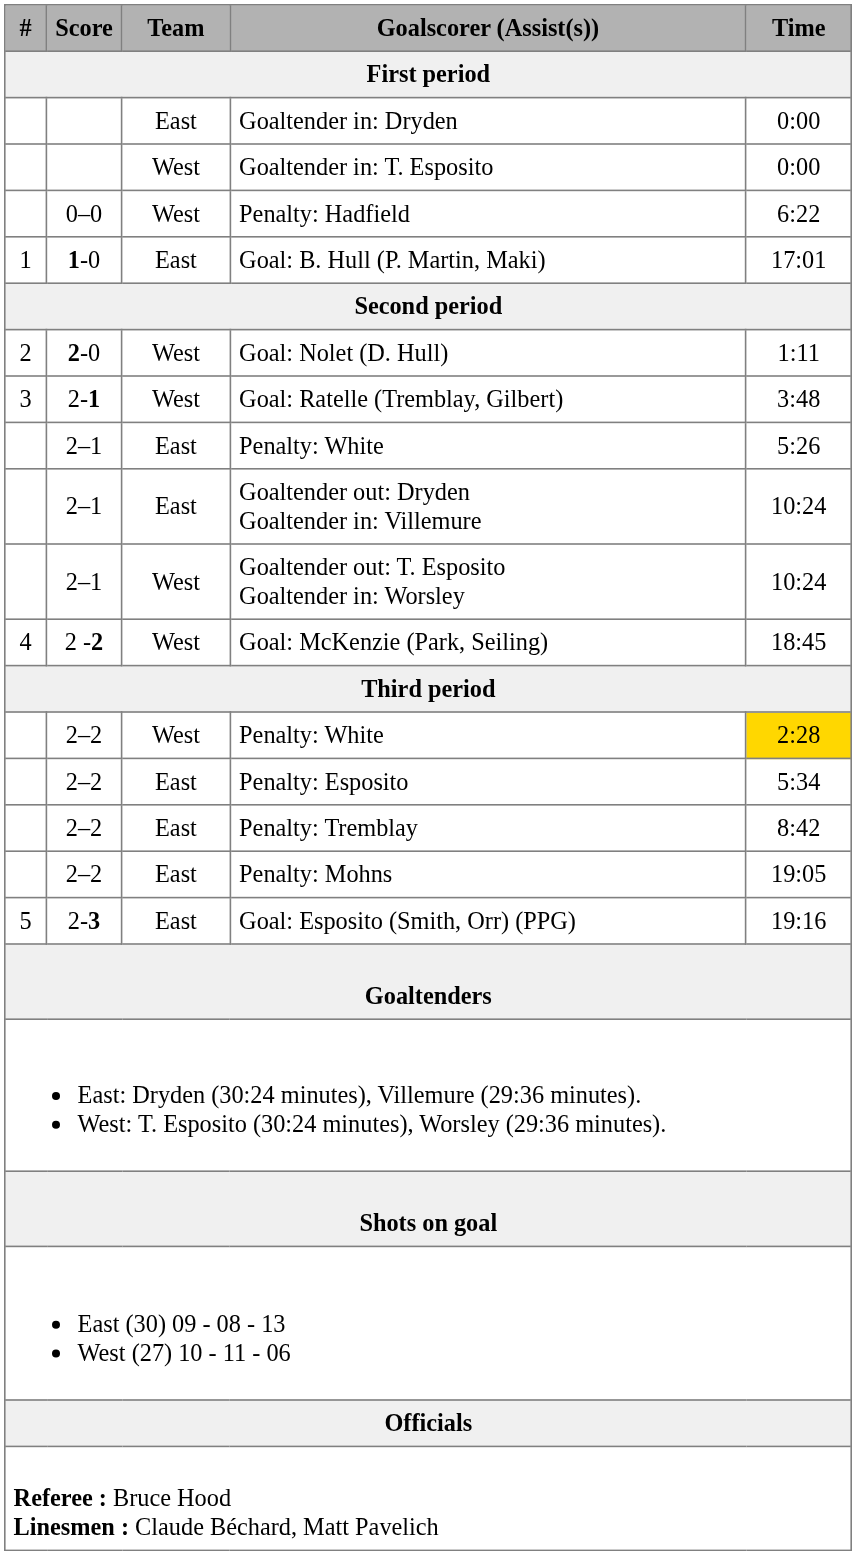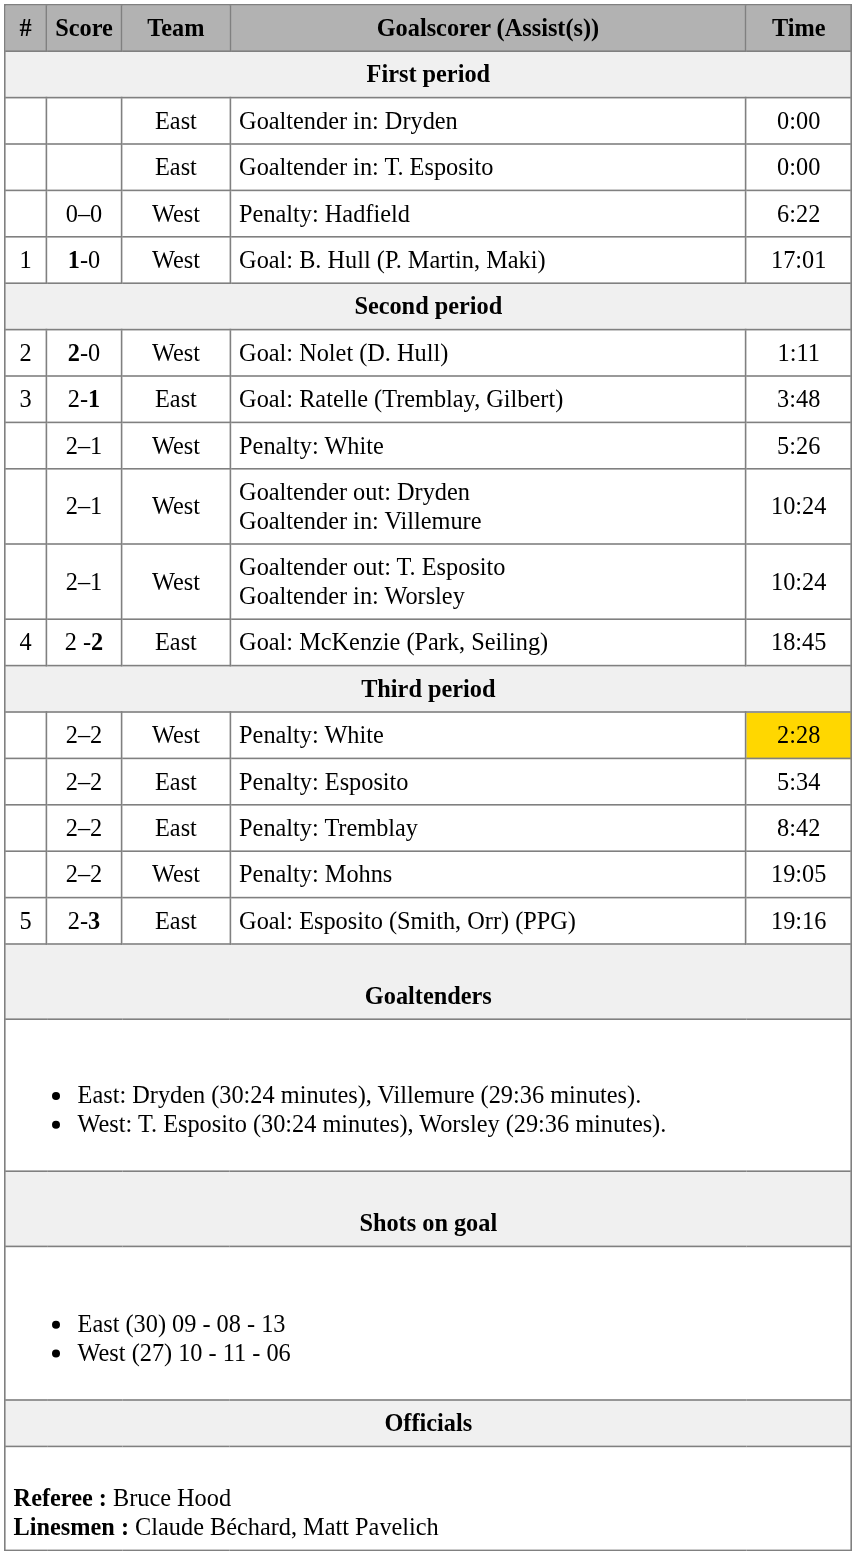 <table cellpadding="5" cellspacing="1" border="1" style="font-size: 95%; border: gray solid 1px; text-align:center; border-collapse: collapse; width:60%">
 <tr bgcolor="B2B2B2">
 <th width="15">#</th>
 <th width="25">Score</th>
 <th>Team</th>
 <th>Goalscorer (Assist(s))</th>
 <th>Time</th>
 </tr>
 <tr bgcolor="f0f0f0">
 <th colspan="5">First period</th>
 </tr>
 <tr>
 <td></td>
 <td></td>
 <td>East</td>
 <td align="left">Goaltender in: Dryden</td>
 <td>0:00</td>
 </tr>
 <tr>
 <td></td>
 <td></td>
-<td>West</td>
+<td>East</td>
 <td align="left">Goaltender in: T. Esposito</td>
 <td>0:00</td>
 </tr>
 <tr>
 <td></td>
 <td>0–0</td>
 <td>West</td>
 <td align="left">Penalty: Hadfield</td>
 <td>6:22</td>
 </tr>
 <tr>
 <td>1</td>
 <td><strong>1</strong>-0</td>
-<td>East</td>
+<td>West</td>
 <td align="left">Goal: B. Hull (P. Martin, Maki)</td>
 <td>17:01</td>
 </tr>
 <tr bgcolor="f0f0f0">
 <th colspan="5">Second period</th>
 </tr>
 <tr>
 <td>2</td>
 <td><strong>2</strong>-0</td>
 <td>West</td>
 <td align="left">Goal: Nolet (D. Hull)</td>
 <td>1:11</td>
 </tr>
 <tr>
 <td>3</td>
 <td>2-<strong>1</strong></td>
-<td>West</td>
+<td>East</td>
 <td align="left">Goal: Ratelle (Tremblay, Gilbert)</td>
 <td>3:48</td>
 </tr>
 <tr>
 <td></td>
 <td>2–1</td>
-<td>East</td>
+<td>West</td>
 <td align="left">Penalty: White</td>
 <td>5:26</td>
 </tr>
 <tr>
 <td></td>
 <td>2–1</td>
-<td>East</td>
+<td>West</td>
 <td align="left">Goaltender out: Dryden<br>Goaltender in: Villemure</td>
 <td>10:24</td>
 </tr>
 <tr>
 <td></td>
 <td>2–1</td>
 <td>West</td>
 <td align="left">Goaltender out: T. Esposito<br>Goaltender in: Worsley</td>
 <td>10:24</td>
 </tr>
 <tr>
 <td>4</td>
 <td>2 -<strong>2</strong></td>
-<td>West</td>
+<td>East</td>
 <td align="left">Goal: McKenzie (Park, Seiling)</td>
 <td>18:45</td>
 </tr>
 <tr bgcolor="f0f0f0">
 <th colspan="5">Third period</th>
 </tr>
 <tr>
 <td></td>
 <td>2–2</td>
 <td>West</td>
 <td align="left">Penalty: White</td>
 <td style="background: gold;">2:28</td>
 </tr>
 <tr>
 <td></td>
 <td>2–2</td>
 <td>East</td>
 <td align="left">Penalty: Esposito</td>
 <td>5:34</td>
 </tr>
 <tr>
 <td></td>
 <td>2–2</td>
 <td>East</td>
 <td align="left">Penalty: Tremblay</td>
 <td>8:42</td>
 </tr>
 <tr>
 <td></td>
 <td>2–2</td>
-<td>East</td>
+<td>West</td>
 <td align="left">Penalty: Mohns</td>
 <td>19:05</td>
 </tr>
 <tr>
 <td>5</td>
 <td>2-<strong>3</strong></td>
 <td>East</td>
 <td align="left">Goal: Esposito (Smith, Orr) (PPG)</td>
 <td>19:16</td>
 </tr>
 <tr bgcolor="f0f0f0">
 <th colspan="5"><br><strong>Goaltenders</strong></th>
 </tr>
 <tr>
 <td colspan="5" align="left"><br><ul><li>East: Dryden (30:24 minutes), Villemure (29:36 minutes).</li><li>West: T. Esposito (30:24 minutes), Worsley (29:36 minutes).</li></ul></td>
 </tr>
 <tr bgcolor="f0f0f0">
 <th colspan="5"><br><strong>Shots on goal</strong></th>
 </tr>
 <tr>
 <td colspan="5" align="left"><br><ul><li>East (30) 09 - 08 - 13</li><li>West (27) 10 - 11 - 06</li></ul></td>
 </tr>
 <tr bgcolor="f0f0f0">
 <th colspan="5">Officials</th>
 </tr>
 <tr>
 <td colspan="5" align="left"><br><strong>Referee :</strong> Bruce Hood<br><strong>Linesmen :</strong> Claude Béchard, Matt Pavelich</td>
 </tr>
 </table>
